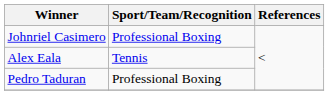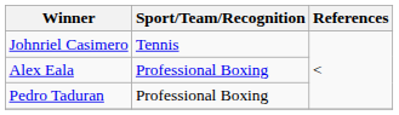 <table class="wikitable">
 <tr>
 <th>Winner</th>
 <th>Sport/Team/Recognition</th>
 <th>References</th>
 </tr>
 <tr>
 <td><a href='#'>Johnriel Casimero</a></td>
-<td><a href='#'>Professional Boxing</a>  <br> </td>
+<td><a href='#'>Tennis</a>  <br> </td>
 <td rowspan=3><</td>
 </tr>
 <tr>
 <td><a href='#'>Alex Eala</a></td>
-<td><a href='#'>Tennis</a>  <br> </td>
+<td><a href='#'>Professional Boxing</a>  <br> </td>
 </tr>
 <tr>
 <td><a href='#'>Pedro Taduran</a></td>
 <td>Professional Boxing  <br> </td>
 </tr>
 <tr>
 </tr>
 </table>
